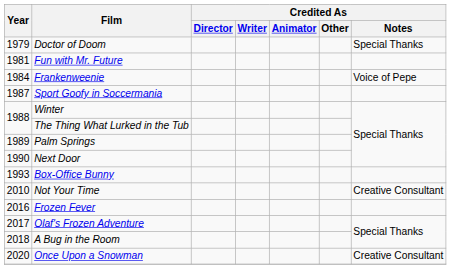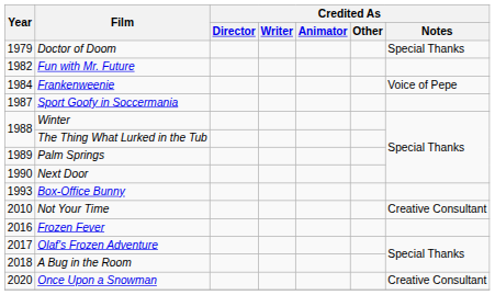 <table class="wikitable">
 <tr>
 <th rowspan="2">Year</th>
 <th rowspan="2">Film</th>
 <th colspan="7">Credited As</th>
 </tr>
 <tr>
 <th><a href='#'>Director</a></th>
 <th><a href='#'>Writer</a></th>
 <th><a href='#'>Animator</a></th>
 <th>Other</th>
 <th>Notes</th>
 </tr>
 <tr>
 <td>1979</td>
 <td><em>Doctor of Doom</em></td>
 <td></td>
 <td></td>
 <td></td>
 <td></td>
 <td>Special Thanks</td>
 </tr>
 <tr>
-<td>1981</td>
+<td>1982</td>
 <td><em><a href='#'>Fun with Mr. Future</a></em></td>
 <td></td>
 <td></td>
 <td></td>
 <td></td>
 <td></td>
 </tr>
 <tr>
 <td>1984</td>
 <td><em><a href='#'>Frankenweenie</a></em></td>
 <td></td>
 <td></td>
 <td></td>
 <td></td>
 <td>Voice of Pepe</td>
 </tr>
 <tr>
 <td>1987</td>
 <td><em><a href='#'>Sport Goofy in Soccermania</a></em></td>
 <td></td>
 <td></td>
 <td></td>
 <td></td>
 <td></td>
 </tr>
 <tr>
 <td rowspan=2>1988</td>
 <td><em>Winter</em></td>
 <td></td>
 <td></td>
 <td></td>
 <td></td>
 <td rowspan=4>Special Thanks</td>
 </tr>
 <tr>
 <td><em>The Thing What Lurked in the Tub</em></td>
 <td></td>
 <td></td>
 <td></td>
 <td></td>
 </tr>
 <tr>
 <td>1989</td>
 <td><em>Palm Springs</em></td>
 <td></td>
 <td></td>
 <td></td>
 <td></td>
 </tr>
 <tr>
 <td>1990</td>
 <td><em>Next Door</em></td>
 <td></td>
 <td></td>
 <td></td>
 <td></td>
 </tr>
 <tr>
 <td>1993</td>
 <td><em><a href='#'>Box-Office Bunny</a></em></td>
 <td></td>
 <td></td>
 <td></td>
 <td></td>
 <td></td>
 </tr>
 <tr>
 <td>2010</td>
 <td><em>Not Your Time</em></td>
 <td></td>
 <td></td>
 <td></td>
 <td></td>
 <td>Creative Consultant</td>
 </tr>
 <tr>
 <td>2016</td>
 <td><em><a href='#'>Frozen Fever</a></em></td>
 <td></td>
 <td></td>
 <td></td>
 <td></td>
 <td></td>
 </tr>
 <tr>
 <td>2017</td>
 <td><em><a href='#'>Olaf's Frozen Adventure</a></em></td>
 <td></td>
 <td></td>
 <td></td>
 <td></td>
 <td rowspan=2>Special Thanks</td>
 </tr>
 <tr>
 <td>2018</td>
 <td><em>A Bug in the Room</em></td>
 <td></td>
 <td></td>
 <td></td>
 <td></td>
 </tr>
 <tr>
 <td>2020</td>
 <td><em><a href='#'>Once Upon a Snowman</a></em></td>
 <td></td>
 <td></td>
 <td></td>
 <td></td>
 <td>Creative Consultant</td>
 </tr>
 <tr>
 </tr>
 </table>
